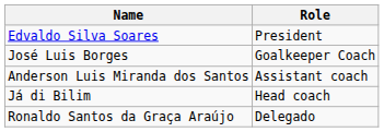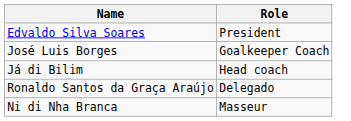 <table class="wikitable">
 <tr>
 <th>Name</th>
 <th>Role</th>
 </tr>
 <tr>
 <td> <a href='#'>Edvaldo Silva Soares</a></td>
 <td>President</td>
 </tr>
 <tr>
 <td> José Luis Borges</td>
 <td>Goalkeeper Coach</td>
 </tr>
 <tr>
-<td>Anderson Luis Miranda dos Santos</td>
-<td>Assistant coach</td>
-</tr>
-<tr>
 <td>Já di Bilim</td>
 <td>Head coach</td>
 </tr>
 <tr>
 <td>Ronaldo Santos da Graça Araújo</td>
 <td>Delegado</td>
 </tr>
+<tr>
+<td>Ni di Nha Branca</td>
+<td>Masseur</td>
+</tr>
 </table>
